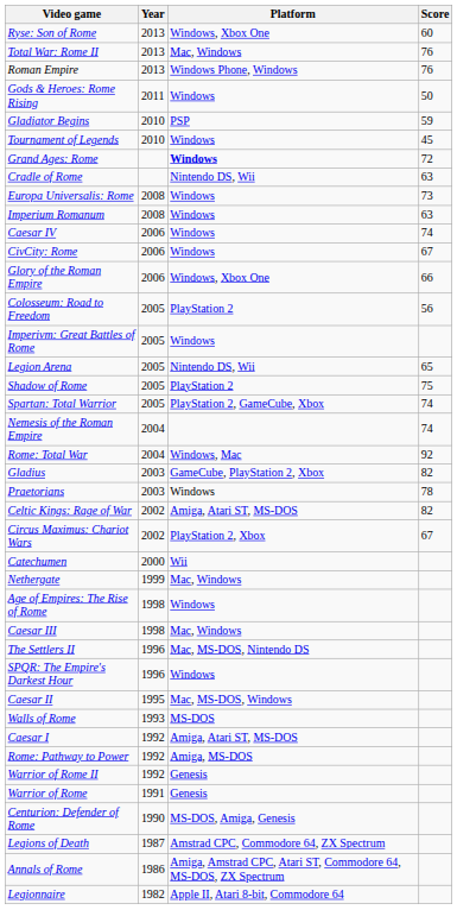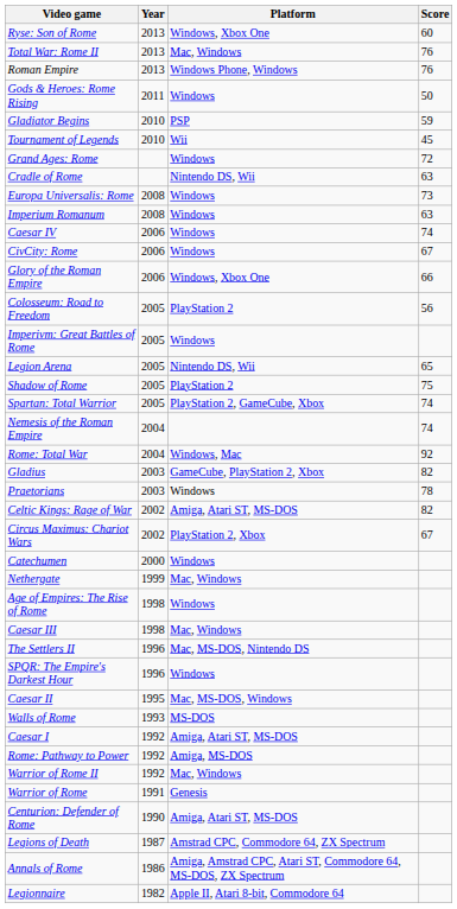 <table class="wikitable sortable">
 <tr>
 <th>Video game</th>
 <th>Year</th>
 <th>Platform</th>
 <th>Score</th>
 </tr>
 <tr>
 <td><em><a href='#'>Ryse: Son of Rome</a></em></td>
 <td>2013</td>
 <td><a href='#'>Windows</a>, <a href='#'>Xbox One</a></td>
 <td>60</td>
 </tr>
 <tr>
 <td><em><a href='#'>Total War: Rome II</a></em></td>
 <td>2013</td>
 <td><a href='#'>Mac</a>, <a href='#'>Windows</a></td>
 <td>76</td>
 </tr>
 <tr>
 <td><em>Roman Empire</em></td>
 <td>2013</td>
 <td><a href='#'>Windows Phone</a>, <a href='#'>Windows</a></td>
 <td>76</td>
 </tr>
 <tr>
 <td><em><a href='#'>Gods & Heroes: Rome Rising</a></em></td>
 <td>2011</td>
 <td><a href='#'>Windows</a></td>
 <td>50</td>
 </tr>
 <tr>
 <td><em><a href='#'>Gladiator Begins</a></em></td>
 <td>2010</td>
 <td><a href='#'>PSP</a></td>
 <td>59</td>
 </tr>
 <tr>
 <td><em><a href='#'>Tournament of Legends</a></em></td>
 <td>2010</td>
-<td><a href='#'>Windows</a></td>
+<td><a href='#'>Wii</a></td>
 <td>45</td>
 </tr>
 <tr>
 <td><em><a href='#'>Grand Ages: Rome</a></em></td>
 <td></td>
-<td><strong><a href='#'>Windows</a></strong></td>
+<td><a href='#'>Windows</a></td>
 <td>72</td>
 </tr>
 <tr>
 <td><em><a href='#'>Cradle of Rome</a></em></td>
 <td></td>
 <td><a href='#'>Nintendo DS</a>, <a href='#'>Wii</a></td>
 <td>63</td>
 </tr>
 <tr>
 <td><em><a href='#'>Europa Universalis: Rome</a></em></td>
 <td>2008</td>
 <td><a href='#'>Windows</a></td>
 <td>73</td>
 </tr>
 <tr>
 <td><em><a href='#'>Imperium Romanum</a></em></td>
 <td>2008</td>
 <td><a href='#'>Windows</a></td>
 <td>63</td>
 </tr>
 <tr>
 <td><em><a href='#'>Caesar IV</a></em></td>
 <td>2006</td>
 <td><a href='#'>Windows</a></td>
 <td>74</td>
 </tr>
 <tr>
 <td><em><a href='#'>CivCity: Rome</a></em></td>
 <td>2006</td>
 <td><a href='#'>Windows</a></td>
 <td>67</td>
 </tr>
 <tr>
 <td><em><a href='#'>Glory of the Roman Empire</a></em></td>
 <td>2006</td>
 <td><a href='#'>Windows</a>, <a href='#'>Xbox One</a></td>
 <td>66</td>
 </tr>
 <tr>
 <td><em><a href='#'>Colosseum: Road to Freedom</a></em></td>
 <td>2005</td>
 <td><a href='#'>PlayStation 2</a></td>
 <td>56</td>
 </tr>
 <tr>
 <td><em><a href='#'>Imperivm: Great Battles of Rome</a></em></td>
 <td>2005</td>
 <td><a href='#'>Windows</a></td>
 <td></td>
 </tr>
 <tr>
 <td><em><a href='#'>Legion Arena</a></em></td>
 <td>2005</td>
 <td><a href='#'>Nintendo DS</a>, <a href='#'>Wii</a></td>
 <td>65</td>
 </tr>
 <tr>
 <td><em><a href='#'>Shadow of Rome</a></em></td>
 <td>2005</td>
 <td><a href='#'>PlayStation 2</a></td>
 <td>75</td>
 </tr>
 <tr>
 <td><em><a href='#'>Spartan: Total Warrior</a></em></td>
 <td>2005</td>
 <td><a href='#'>PlayStation 2</a>, <a href='#'>GameCube</a>, <a href='#'>Xbox</a></td>
 <td>74</td>
 </tr>
 <tr>
 <td><em><a href='#'>Nemesis of the Roman Empire</a></em></td>
 <td>2004</td>
 <td></td>
 <td>74</td>
 </tr>
 <tr>
 <td><em><a href='#'>Rome: Total War</a></em></td>
 <td>2004</td>
 <td><a href='#'>Windows</a>, <a href='#'>Mac</a></td>
 <td>92</td>
 </tr>
 <tr>
 <td><em><a href='#'>Gladius</a></em></td>
 <td>2003</td>
 <td><a href='#'>GameCube</a>, <a href='#'>PlayStation 2</a>, <a href='#'>Xbox</a></td>
 <td>82</td>
 </tr>
 <tr>
 <td><em><a href='#'>Praetorians</a></em></td>
 <td>2003</td>
 <td>Windows</td>
 <td>78</td>
 </tr>
 <tr>
 <td><em><a href='#'>Celtic Kings: Rage of War</a></em></td>
 <td>2002</td>
 <td><a href='#'>Amiga</a>, <a href='#'>Atari ST</a>, <a href='#'>MS-DOS</a></td>
 <td>82</td>
 </tr>
 <tr>
 <td><em><a href='#'>Circus Maximus: Chariot Wars</a></em></td>
 <td>2002</td>
 <td><a href='#'>PlayStation 2</a>, <a href='#'>Xbox</a></td>
 <td>67</td>
 </tr>
 <tr>
 <td><em><a href='#'>Catechumen</a></em></td>
 <td>2000</td>
-<td><a href='#'>Wii</a></td>
+<td><a href='#'>Windows</a></td>
 <td></td>
 </tr>
 <tr>
 <td><em><a href='#'>Nethergate</a></em></td>
 <td>1999</td>
 <td><a href='#'>Mac</a>, <a href='#'>Windows</a></td>
 <td></td>
 </tr>
 <tr>
 <td><em><a href='#'>Age of Empires: The Rise of Rome</a></em></td>
 <td>1998</td>
 <td><a href='#'>Windows</a></td>
 <td></td>
 </tr>
 <tr>
 <td><em><a href='#'>Caesar III</a></em></td>
 <td>1998</td>
 <td><a href='#'>Mac</a>, <a href='#'>Windows</a></td>
 <td></td>
 </tr>
 <tr>
 <td><em><a href='#'>The Settlers II</a></em></td>
 <td>1996</td>
 <td><a href='#'>Mac</a>, <a href='#'>MS-DOS</a>, <a href='#'>Nintendo DS</a></td>
 <td></td>
 </tr>
 <tr>
 <td><em><a href='#'>SPQR: The Empire's Darkest Hour</a></em></td>
 <td>1996</td>
 <td><a href='#'>Windows</a></td>
 <td></td>
 </tr>
 <tr>
 <td><em><a href='#'>Caesar II</a></em></td>
 <td>1995</td>
 <td><a href='#'>Mac</a>, <a href='#'>MS-DOS</a>, <a href='#'>Windows</a></td>
 <td></td>
 </tr>
 <tr>
 <td><em><a href='#'>Walls of Rome</a></em></td>
 <td>1993</td>
 <td><a href='#'>MS-DOS</a></td>
 <td></td>
 </tr>
 <tr>
 <td><em><a href='#'>Caesar I</a></em></td>
 <td>1992</td>
 <td><a href='#'>Amiga</a>, <a href='#'>Atari ST</a>, <a href='#'>MS-DOS</a></td>
 <td></td>
 </tr>
 <tr>
 <td><em><a href='#'>Rome: Pathway to Power</a></em></td>
 <td>1992</td>
 <td><a href='#'>Amiga</a>, <a href='#'>MS-DOS</a></td>
 <td></td>
 </tr>
 <tr>
 <td><em><a href='#'>Warrior of Rome II</a></em></td>
 <td>1992</td>
-<td><a href='#'>Genesis</a></td>
+<td><a href='#'>Mac</a>, <a href='#'>Windows</a></td>
 <td></td>
 </tr>
 <tr>
 <td><em><a href='#'>Warrior of Rome</a></em></td>
 <td>1991</td>
 <td><a href='#'>Genesis</a></td>
 <td></td>
 </tr>
 <tr>
 <td><em><a href='#'>Centurion: Defender of Rome</a></em></td>
 <td>1990</td>
-<td><a href='#'>MS-DOS</a>, <a href='#'>Amiga</a>, <a href='#'>Genesis</a></td>
+<td><a href='#'>Amiga</a>, <a href='#'>Atari ST</a>, <a href='#'>MS-DOS</a></td>
 <td></td>
 </tr>
 <tr>
 <td><em><a href='#'>Legions of Death</a></em></td>
 <td>1987</td>
 <td><a href='#'>Amstrad CPC</a>, <a href='#'>Commodore 64</a>, <a href='#'>ZX Spectrum</a></td>
 <td></td>
 </tr>
 <tr>
 <td><em><a href='#'>Annals of Rome</a></em></td>
 <td>1986</td>
 <td><a href='#'>Amiga</a>, <a href='#'>Amstrad CPC</a>, <a href='#'>Atari ST</a>, <a href='#'>Commodore 64</a>, <a href='#'>MS-DOS</a>, <a href='#'>ZX Spectrum</a></td>
 <td></td>
 </tr>
 <tr>
 <td><em><a href='#'>Legionnaire</a></em></td>
 <td>1982</td>
 <td><a href='#'>Apple II</a>, <a href='#'>Atari 8-bit</a>, <a href='#'>Commodore 64</a></td>
 <td></td>
 </tr>
 </table>
